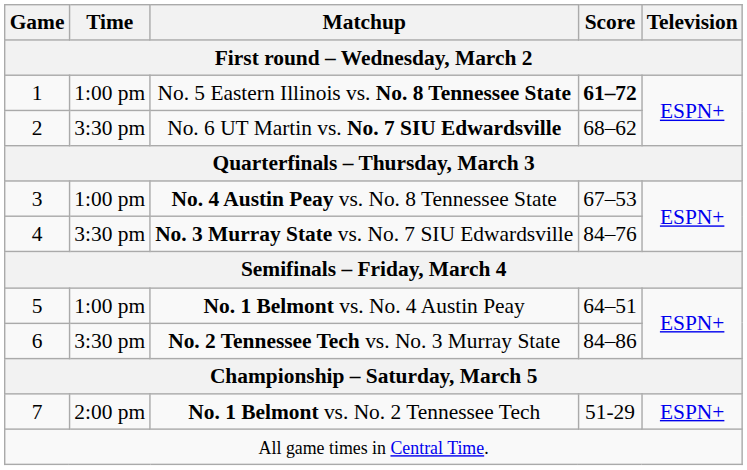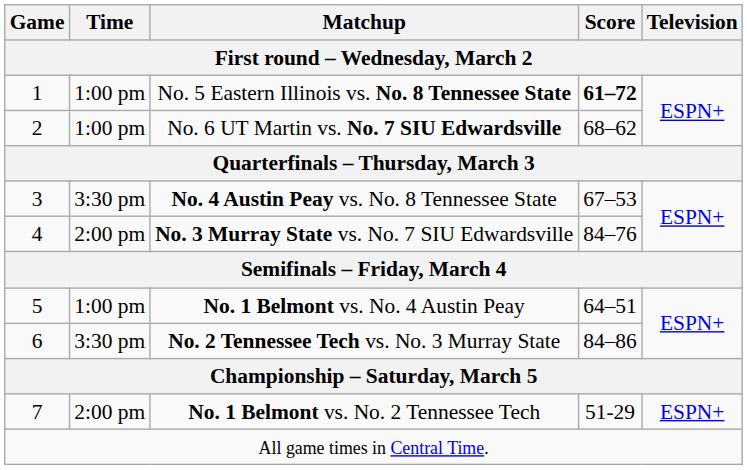 <table class="wikitable" style="font-size: 95%;text-align:center">
 <tr>
 <th>Game</th>
 <th>Time</th>
 <th>Matchup</th>
 <th>Score</th>
 <th>Television</th>
 </tr>
 <tr>
 <th colspan="5">First round – Wednesday, March 2</th>
 </tr>
 <tr>
 <td>1</td>
 <td>1:00 pm</td>
 <td>No. 5 Eastern Illinois vs. <strong>No. 8 Tennessee State</strong></td>
 <td><strong>61–72</strong></td>
 <td rowspan="2"><a href='#'>ESPN+</a></td>
 </tr>
 <tr>
 <td>2</td>
-<td>3:30 pm</td>
+<td>1:00 pm</td>
 <td>No. 6 UT Martin vs. <strong>No. 7 SIU Edwardsville</strong></td>
 <td>68–62</td>
 </tr>
 <tr>
 <th colspan="5">Quarterfinals – Thursday, March 3</th>
 </tr>
 <tr>
 <td>3</td>
-<td>1:00 pm</td>
+<td>3:30 pm</td>
 <td><strong>No. 4 Austin Peay</strong> vs. No. 8 Tennessee State</td>
 <td>67–53</td>
 <td rowspan="2"><a href='#'>ESPN+</a></td>
 </tr>
 <tr>
 <td>4</td>
-<td>3:30 pm</td>
+<td>2:00 pm</td>
 <td><strong>No. 3 Murray State</strong> vs. No. 7 SIU Edwardsville</td>
 <td>84–76</td>
 </tr>
 <tr>
 <th colspan="5">Semifinals – Friday, March 4</th>
 </tr>
 <tr>
 <td>5</td>
 <td>1:00 pm</td>
 <td><strong>No. 1 Belmont</strong> vs. No. 4 Austin Peay</td>
 <td>64–51</td>
 <td rowspan="2"><a href='#'>ESPN+</a></td>
 </tr>
 <tr>
 <td>6</td>
 <td>3:30 pm</td>
 <td><strong>No. 2 Tennessee Tech</strong> vs. No. 3 Murray State</td>
 <td>84–86</td>
 </tr>
 <tr>
 <th colspan="5">Championship – Saturday, March 5</th>
 </tr>
 <tr>
 <td>7</td>
 <td>2:00 pm</td>
 <td><strong>No. 1 Belmont</strong> vs. No. 2 Tennessee Tech</td>
 <td>51-29</td>
 <td><a href='#'>ESPN+</a></td>
 </tr>
 <tr>
 <td colspan="5"><small>All game times in <a href='#'>Central Time</a>.</small></td>
 </tr>
 </table>
